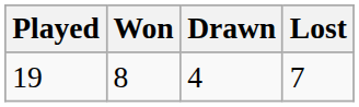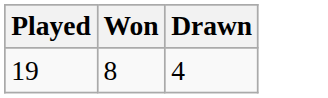 <table class="wikitable" style="text-align:left">
 <tr>
 <th>Played</th>
 <th>Won</th>
 <th>Drawn</th>
-<th>Lost</th>
 </tr>
 <tr>
 <td>19</td>
 <td>8</td>
 <td>4</td>
-<td>7</td>
 </tr>
 </table>
